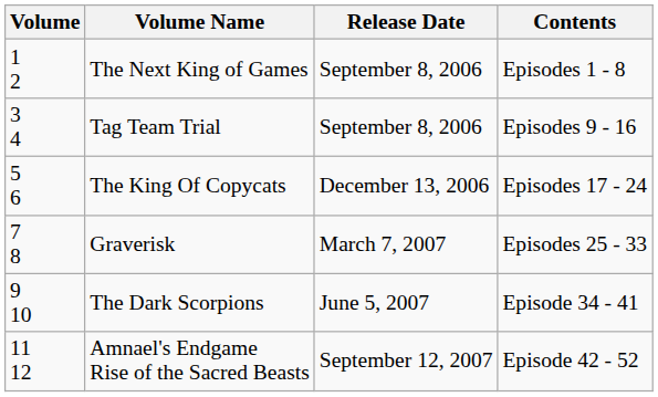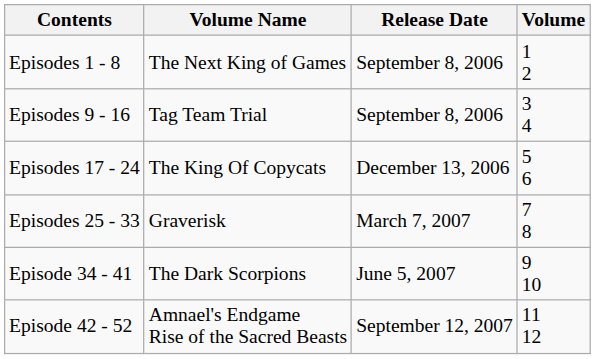 <table class="wikitable">
 <tr>
-<th>Volume </th>
+<th>Contents</th>
 <th>Volume Name </th>
 <th>Release Date</th>
-<th>Contents</th>
+<th>Volume </th>
 </tr>
 <tr>
-<td>1<br>2</td>
+<td>Episodes 1 - 8</td>
 <td>The Next King of Games</td>
 <td>September 8, 2006</td>
-<td>Episodes 1 - 8</td>
+<td>1<br>2</td>
 </tr>
 <tr>
-<td>3<br>4</td>
+<td>Episodes 9 - 16</td>
 <td>Tag Team Trial</td>
 <td>September 8, 2006</td>
-<td>Episodes 9 - 16</td>
+<td>3<br>4</td>
 </tr>
 <tr>
-<td>5<br>6</td>
+<td>Episodes 17 - 24</td>
 <td>The King Of Copycats</td>
 <td>December 13, 2006</td>
-<td>Episodes 17 - 24</td>
+<td>5<br>6</td>
 </tr>
 <tr>
-<td>7<br>8</td>
+<td>Episodes 25 - 33</td>
 <td>Graverisk</td>
 <td>March 7, 2007</td>
-<td>Episodes 25 - 33</td>
+<td>7<br>8</td>
 </tr>
 <tr>
-<td>9<br>10</td>
+<td>Episode 34 - 41</td>
 <td>The Dark Scorpions</td>
 <td>June 5, 2007</td>
-<td>Episode 34 - 41</td>
+<td>9<br>10</td>
 </tr>
 <tr>
-<td>11<br>12</td>
+<td>Episode 42 - 52</td>
 <td>Amnael's Endgame<br>Rise of the Sacred Beasts</td>
 <td>September 12, 2007</td>
-<td>Episode 42 - 52</td>
+<td>11<br>12</td>
 </tr>
 </table>
